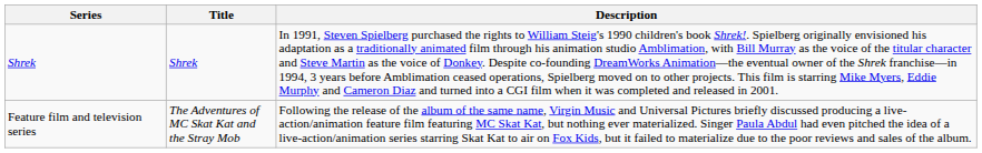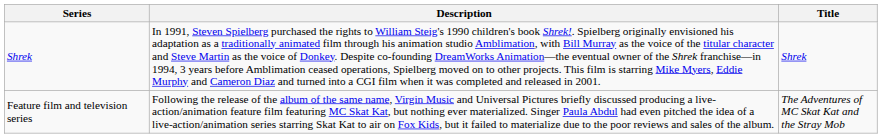 <table class="wikitable">
 <tr>
 <th style="width:150pt;">Series</th>
+<th>Description</th>
 <th style="width:100pt;">Title</th>
-<th>Description</th>
 </tr>
 <tr>
 <td><em><a href='#'>Shrek</a></em></td>
+<td>In 1991, <a href='#'>Steven Spielberg</a> purchased the rights to <a href='#'>William Steig</a>'s 1990 children's book <em><a href='#'>Shrek!</a></em>. Spielberg originally envisioned his adaptation as a <a href='#'>traditionally animated</a> film through his animation studio <a href='#'>Amblimation</a>, with <a href='#'>Bill Murray</a> as the voice of the <a href='#'>titular character</a> and <a href='#'>Steve Martin</a> as the voice of <a href='#'>Donkey</a>. Despite co-founding <a href='#'>DreamWorks Animation</a>—the eventual owner of the <em>Shrek</em> franchise—in 1994, 3 years before Amblimation ceased operations,  Spielberg moved on to other projects. This film is starring <a href='#'>Mike Myers</a>, <a href='#'>Eddie Murphy</a> and <a href='#'>Cameron Diaz</a> and turned into a CGI film when it was completed and released in 2001.</td>
 <td><em><a href='#'>Shrek</a></em></td>
-<td>In 1991, <a href='#'>Steven Spielberg</a> purchased the rights to <a href='#'>William Steig</a>'s 1990 children's book <em><a href='#'>Shrek!</a></em>. Spielberg originally envisioned his adaptation as a <a href='#'>traditionally animated</a> film through his animation studio <a href='#'>Amblimation</a>, with <a href='#'>Bill Murray</a> as the voice of the <a href='#'>titular character</a> and <a href='#'>Steve Martin</a> as the voice of <a href='#'>Donkey</a>. Despite co-founding <a href='#'>DreamWorks Animation</a>—the eventual owner of the <em>Shrek</em> franchise—in 1994, 3 years before Amblimation ceased operations,  Spielberg moved on to other projects. This film is starring <a href='#'>Mike Myers</a>, <a href='#'>Eddie Murphy</a> and <a href='#'>Cameron Diaz</a> and turned into a CGI film when it was completed and released in 2001.</td>
 </tr>
 <tr>
 <td>Feature film and television series</td>
+<td>Following the release of the <a href='#'>album of the same name</a>, <a href='#'>Virgin Music</a> and Universal Pictures briefly discussed producing a live-action/animation feature film featuring <a href='#'>MC Skat Kat</a>, but nothing ever materialized. Singer <a href='#'>Paula Abdul</a> had even pitched the idea of a live-action/animation series starring Skat Kat to air on <a href='#'>Fox Kids</a>, but it failed to materialize due to the poor reviews and sales of the album.</td>
 <td><em>The Adventures of MC Skat Kat and the Stray Mob</em></td>
-<td>Following the release of the <a href='#'>album of the same name</a>, <a href='#'>Virgin Music</a> and Universal Pictures briefly discussed producing a live-action/animation feature film featuring <a href='#'>MC Skat Kat</a>, but nothing ever materialized. Singer <a href='#'>Paula Abdul</a> had even pitched the idea of a live-action/animation series starring Skat Kat to air on <a href='#'>Fox Kids</a>, but it failed to materialize due to the poor reviews and sales of the album.</td>
 </tr>
 </table>
